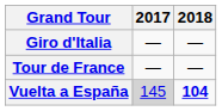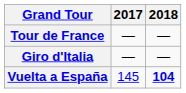 <table class="wikitable plainrowheaders">
 <tr>
 <th scope="col"><a href='#'>Grand Tour</a></th>
 <th scope="col">2017</th>
 <th scope="col">2018</th>
 </tr>
 <tr style="text-align:center;">
+<th scope="row"> <a href='#'>Tour de France</a></th>
+<td>—</td>
+<td>—</td>
+</tr>
+<tr style="text-align:center;">
 <th scope="row"> <a href='#'>Giro d'Italia</a></th>
 <td>—</td>
 <td>—</td>
 </tr>
 <tr style="text-align:center;">
-<th scope="row"> <a href='#'>Tour de France</a></th>
-<td>—</td>
-<td>—</td>
-</tr>
-<tr style="text-align:center;">
 <th scope="row"> <a href='#'>Vuelta a España</a></th>
-<td style="background: lightgrey;"><a href='#'>145</a></td>
+<td><a href='#'>145</a></td>
 <td><strong><a href='#'>104</a></strong></td>
 </tr>
 </table>
